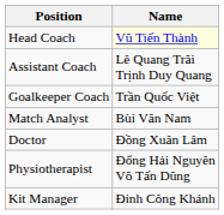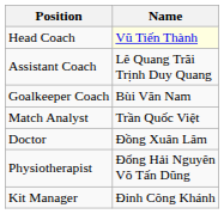 <table class="wikitable">
 <tr>
 <th>Position</th>
 <th>Name</th>
 </tr>
 <tr>
 <td>Head Coach</td>
 <td style="background: lightyellow;"> <a href='#'>Vũ Tiến Thành</a></td>
 </tr>
 <tr>
 <td>Assistant Coach</td>
 <td> Lê Quang Trãi<br> Trịnh Duy Quang</td>
 </tr>
 <tr>
 <td>Goalkeeper Coach</td>
-<td> Trần Quốc Việt</td>
+<td> Bùi Văn Nam</td>
 </tr>
 <tr>
 <td>Match Analyst</td>
-<td> Bùi Văn Nam</td>
+<td> Trần Quốc Việt</td>
 </tr>
 <tr>
 <td>Doctor</td>
 <td> Đồng Xuân Lâm</td>
 </tr>
 <tr>
 <td>Physiotherapist</td>
 <td> Đổng Hải Nguyên<br> Võ Tấn Dũng</td>
 </tr>
 <tr>
 <td>Kit Manager</td>
 <td> Đinh Công Khánh</td>
 </tr>
 </table>
